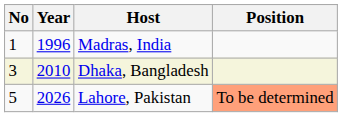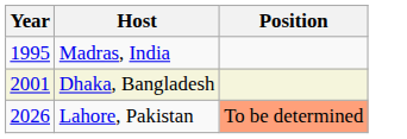 <table class="wikitable">
 <tr>
-<th>No</th>
 <th>Year</th>
 <th>Host</th>
 <th>Position</th>
 </tr>
 <tr>
-<td>1</td>
-<td><a href='#'>1996</a></td>
+<td><a href='#'>1995</a></td>
 <td> <a href='#'>Madras</a>, <a href='#'>India</a></td>
 <td></td>
 </tr>
 <tr bgcolor=beige>
-<td>3</td>
-<td><a href='#'>2010</a></td>
+<td><a href='#'>2001</a></td>
 <td> <a href='#'>Dhaka</a>, Bangladesh</td>
 <td></td>
 </tr>
 <tr>
-<td>5</td>
 <td><a href='#'>2026</a></td>
 <td> <a href='#'>Lahore</a>, Pakistan</td>
 <td {{center style="background: lightsalmon;">To be determined</td>
 </tr>
 </table>
